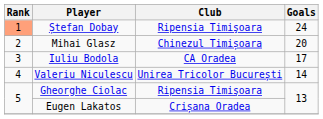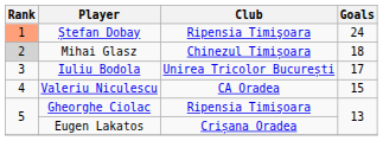 <table class="wikitable sortable" style="text-align:center">
 <tr>
 <th>Rank</th>
 <th>Player</th>
 <th>Club</th>
 <th>Goals</th>
 </tr>
 <tr>
 <td rowspan=1 align=center style="background: lightsalmon;">1</td>
 <td><a href='#'>Ștefan Dobay</a></td>
 <td><a href='#'>Ripensia Timişoara</a></td>
 <td rowspan=1 align=center>24</td>
 </tr>
 <tr>
-<td rowspan=1 align=center>2</td>
+<td rowspan=1 align=center style="background: lightgrey;">2</td>
 <td>Mihai Glasz</td>
 <td><a href='#'>Chinezul Timișoara</a></td>
-<td rowspan=1 align=center>20</td>
+<td rowspan=1 align=center>18</td>
 </tr>
 <tr>
 <td rowspan=1 align=center>3</td>
 <td><a href='#'>Iuliu Bodola</a></td>
-<td><a href='#'>CA Oradea</a></td>
+<td><a href='#'>Unirea Tricolor București</a></td>
 <td rowspan=1 align=center>17</td>
 </tr>
 <tr>
 <td rowspan=1 align=center>4</td>
 <td><a href='#'>Valeriu Niculescu</a></td>
-<td><a href='#'>Unirea Tricolor București</a></td>
-<td rowspan=1 align=center>14</td>
+<td><a href='#'>CA Oradea</a></td>
+<td rowspan=1 align=center>15</td>
 </tr>
 <tr>
 <td rowspan=2 align=center>5</td>
 <td><a href='#'>Gheorghe Ciolac</a></td>
 <td><a href='#'>Ripensia Timişoara</a></td>
 <td rowspan=2 align=center>13</td>
 </tr>
 <tr>
 <td>Eugen Lakatos</td>
 <td><a href='#'>Crișana Oradea</a></td>
 </tr>
 <tr>
 </tr>
 </table>
